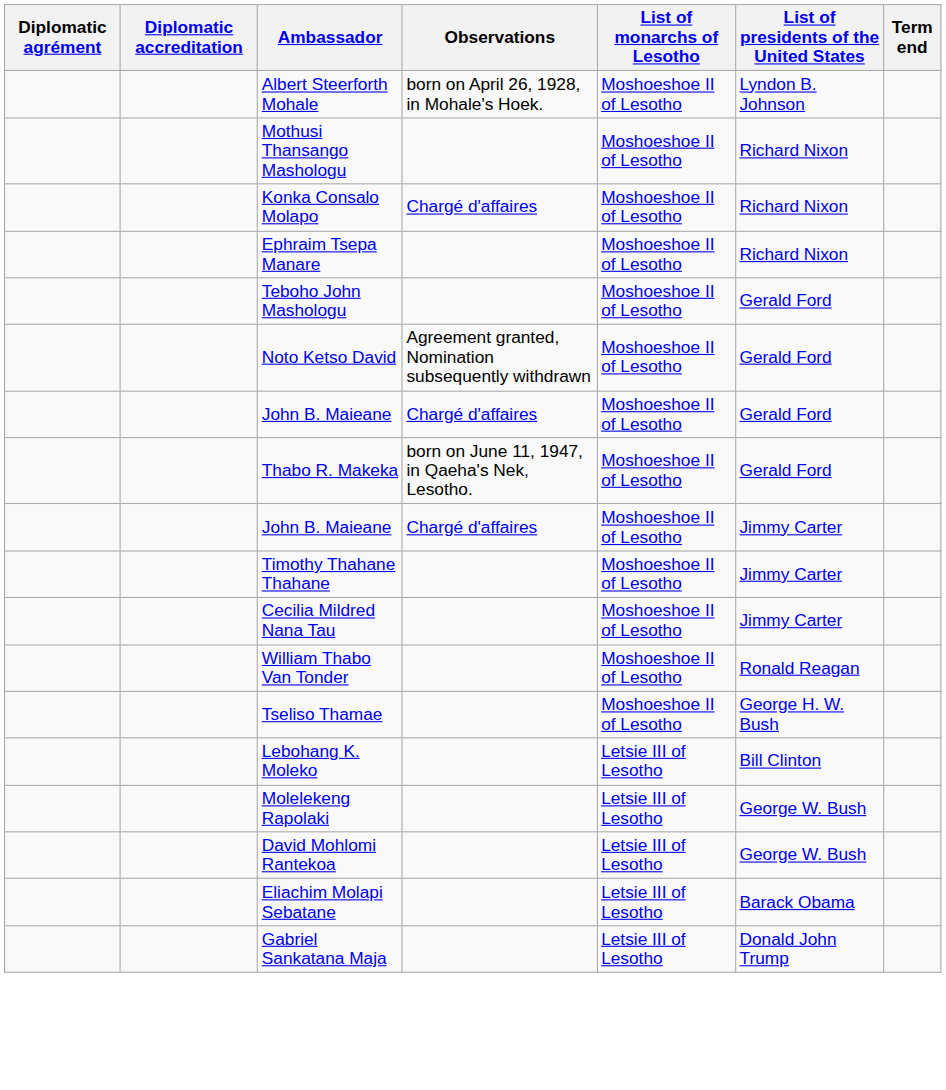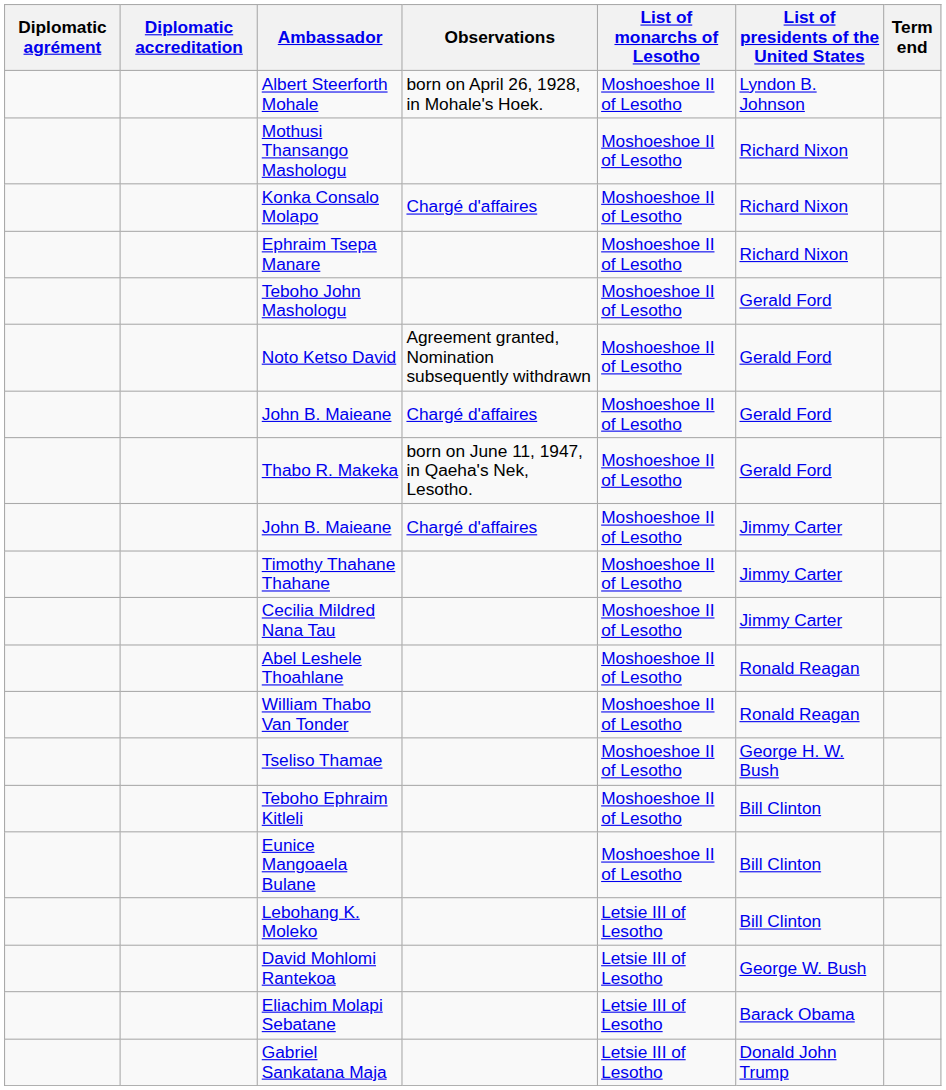 <table class="wikitable sortable">
 <tr>
 <th>Diplomatic <a href='#'>agrément</a></th>
 <th><a href='#'>Diplomatic accreditation</a></th>
 <th><a href='#'>Ambassador</a></th>
 <th>Observations</th>
 <th><a href='#'>List of monarchs of Lesotho</a></th>
 <th><a href='#'>List of presidents of the United States</a></th>
 <th>Term end</th>
 </tr>
 <tr>
 <td></td>
 <td></td>
 <td><a href='#'>Albert Steerforth Mohale</a></td>
 <td>born on April 26, 1928, in Mohale's Hoek.</td>
 <td><a href='#'>Moshoeshoe II of Lesotho</a></td>
 <td><a href='#'>Lyndon B. Johnson</a></td>
 <td></td>
 </tr>
 <tr>
 <td></td>
 <td></td>
 <td><a href='#'>Mothusi Thansango Mashologu</a></td>
 <td></td>
 <td><a href='#'>Moshoeshoe II of Lesotho</a></td>
 <td><a href='#'>Richard Nixon</a></td>
 <td></td>
 </tr>
 <tr>
 <td></td>
 <td></td>
 <td><a href='#'>Konka Consalo Molapo</a></td>
 <td><a href='#'>Chargé d'affaires</a></td>
 <td><a href='#'>Moshoeshoe II of Lesotho</a></td>
 <td><a href='#'>Richard Nixon</a></td>
 <td></td>
 </tr>
 <tr>
 <td></td>
 <td></td>
 <td><a href='#'>Ephraim Tsepa Manare</a></td>
 <td></td>
 <td><a href='#'>Moshoeshoe II of Lesotho</a></td>
 <td><a href='#'>Richard Nixon</a></td>
 <td></td>
 </tr>
 <tr>
 <td></td>
 <td></td>
 <td><a href='#'>Teboho John Mashologu</a></td>
 <td></td>
 <td><a href='#'>Moshoeshoe II of Lesotho</a></td>
 <td><a href='#'>Gerald Ford</a></td>
 <td></td>
 </tr>
 <tr>
 <td></td>
 <td></td>
 <td><a href='#'>Noto Ketso David</a></td>
 <td>Agreement granted, Nomination subsequently withdrawn</td>
 <td><a href='#'>Moshoeshoe II of Lesotho</a></td>
 <td><a href='#'>Gerald Ford</a></td>
 <td></td>
 </tr>
 <tr>
 <td></td>
 <td></td>
 <td><a href='#'>John B. Maieane</a></td>
 <td><a href='#'>Chargé d'affaires</a></td>
 <td><a href='#'>Moshoeshoe II of Lesotho</a></td>
 <td><a href='#'>Gerald Ford</a></td>
 <td></td>
 </tr>
 <tr>
 <td></td>
 <td></td>
 <td><a href='#'>Thabo R. Makeka</a></td>
 <td>born on June 11, 1947, in Qaeha's Nek, Lesotho.</td>
 <td><a href='#'>Moshoeshoe II of Lesotho</a></td>
 <td><a href='#'>Gerald Ford</a></td>
 <td></td>
 </tr>
 <tr>
 <td></td>
 <td></td>
 <td><a href='#'>John B. Maieane</a></td>
 <td><a href='#'>Chargé d'affaires</a></td>
 <td><a href='#'>Moshoeshoe II of Lesotho</a></td>
 <td><a href='#'>Jimmy Carter</a></td>
 <td></td>
 </tr>
 <tr>
 <td></td>
 <td></td>
 <td><a href='#'>Timothy Thahane Thahane</a></td>
 <td></td>
 <td><a href='#'>Moshoeshoe II of Lesotho</a></td>
 <td><a href='#'>Jimmy Carter</a></td>
 <td></td>
 </tr>
 <tr>
 <td></td>
 <td></td>
 <td><a href='#'>Cecilia Mildred Nana Tau</a></td>
 <td></td>
 <td><a href='#'>Moshoeshoe II of Lesotho</a></td>
 <td><a href='#'>Jimmy Carter</a></td>
 <td></td>
 </tr>
 <tr>
 <td></td>
 <td></td>
+<td><a href='#'>Abel Leshele Thoahlane</a></td>
+<td></td>
+<td><a href='#'>Moshoeshoe II of Lesotho</a></td>
+<td><a href='#'>Ronald Reagan</a></td>
+<td></td>
+</tr>
+<tr>
+<td></td>
+<td></td>
 <td><a href='#'>William Thabo Van Tonder</a></td>
 <td></td>
 <td><a href='#'>Moshoeshoe II of Lesotho</a></td>
 <td><a href='#'>Ronald Reagan</a></td>
 <td></td>
 </tr>
 <tr>
 <td></td>
 <td></td>
 <td><a href='#'>Tseliso Thamae</a></td>
 <td></td>
 <td><a href='#'>Moshoeshoe II of Lesotho</a></td>
 <td><a href='#'>George H. W. Bush</a></td>
 <td></td>
 </tr>
 <tr>
 <td></td>
 <td></td>
-<td><a href='#'>Lebohang K. Moleko</a></td>
+<td><a href='#'>Teboho Ephraim Kitleli</a></td>
 <td></td>
-<td><a href='#'>Letsie III of Lesotho</a></td>
+<td><a href='#'>Moshoeshoe II of Lesotho</a></td>
 <td><a href='#'>Bill Clinton</a></td>
 <td></td>
 </tr>
 <tr>
 <td></td>
 <td></td>
-<td><a href='#'>Molelekeng Rapolaki</a></td>
+<td><a href='#'>Eunice Mangoaela Bulane</a></td>
+<td></td>
+<td><a href='#'>Moshoeshoe II of Lesotho</a></td>
+<td><a href='#'>Bill Clinton</a></td>
+<td></td>
+</tr>
+<tr>
+<td></td>
+<td></td>
+<td><a href='#'>Lebohang K. Moleko</a></td>
 <td></td>
 <td><a href='#'>Letsie III of Lesotho</a></td>
-<td><a href='#'>George W. Bush</a></td>
+<td><a href='#'>Bill Clinton</a></td>
 <td></td>
 </tr>
 <tr>
 <td></td>
 <td></td>
 <td><a href='#'>David Mohlomi Rantekoa</a></td>
 <td></td>
 <td><a href='#'>Letsie III of Lesotho</a></td>
 <td><a href='#'>George W. Bush</a></td>
 <td></td>
 </tr>
 <tr>
 <td></td>
 <td></td>
 <td><a href='#'>Eliachim Molapi Sebatane</a></td>
 <td></td>
 <td><a href='#'>Letsie III of Lesotho</a></td>
 <td><a href='#'>Barack Obama</a></td>
 <td></td>
 </tr>
 <tr>
 <td></td>
 <td></td>
 <td><a href='#'>Gabriel Sankatana Maja</a></td>
 <td></td>
 <td><a href='#'>Letsie III of Lesotho</a></td>
 <td><a href='#'>Donald John Trump</a></td>
 <td></td>
 </tr>
 </table>
